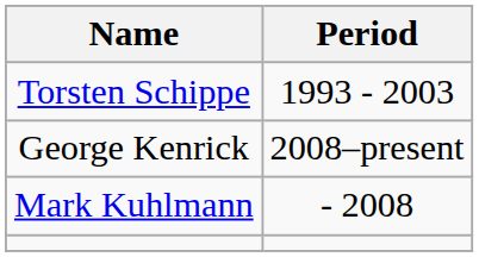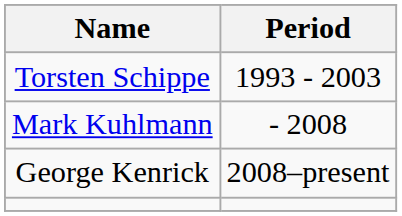 <table class="wikitable">
 <tr>
 <th>Name</th>
 <th>Period</th>
 </tr>
 <tr align="center">
 <td><a href='#'>Torsten Schippe</a></td>
 <td>1993 - 2003</td>
 </tr>
 <tr align="center">
+<td><a href='#'>Mark Kuhlmann</a></td>
+<td>- 2008</td>
+</tr>
+<tr align="center">
 <td> George Kenrick</td>
 <td>2008–present</td>
-</tr>
-<tr align="center">
-<td><a href='#'>Mark Kuhlmann</a></td>
-<td>- 2008</td>
 </tr>
 <tr align="center">
 <td></td>
 <td></td>
 </tr>
 </table>
